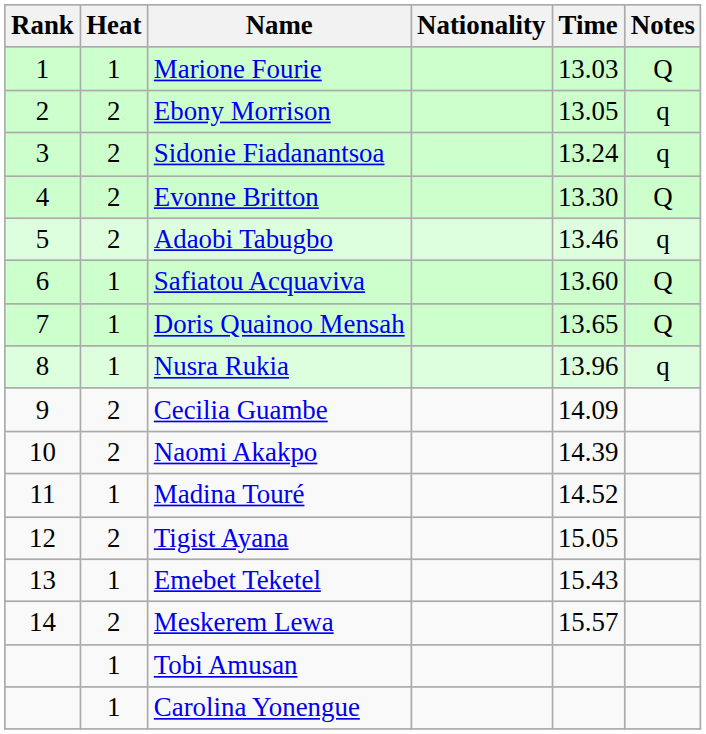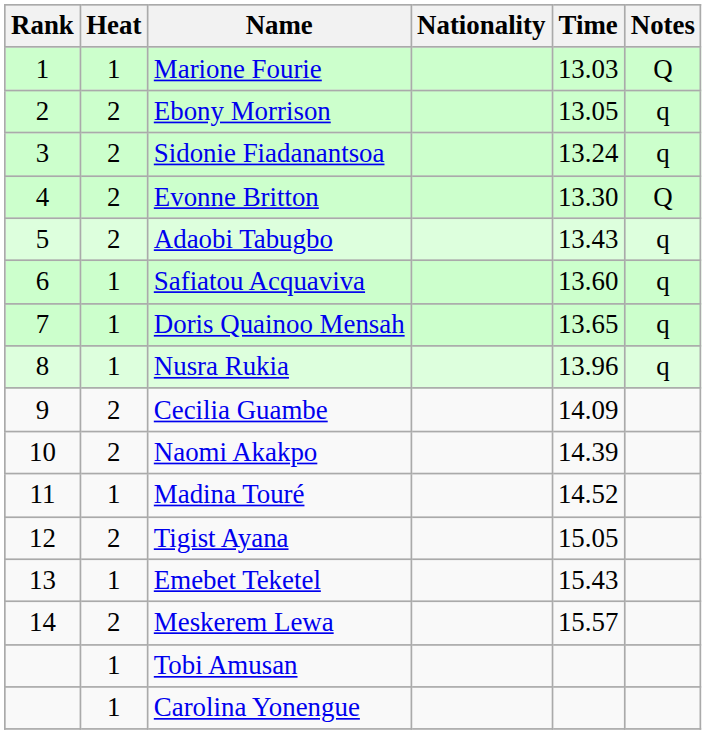 <table class="wikitable sortable" style="text-align:center">
 <tr>
 <th>Rank</th>
 <th>Heat</th>
 <th>Name</th>
 <th>Nationality</th>
 <th>Time</th>
 <th>Notes</th>
 </tr>
 <tr bgcolor=ccffcc>
 <td>1</td>
 <td>1</td>
 <td align=left><a href='#'>Marione Fourie</a></td>
 <td align=left></td>
 <td>13.03</td>
 <td>Q</td>
 </tr>
 <tr bgcolor=ccffcc>
 <td>2</td>
 <td>2</td>
 <td align=left><a href='#'>Ebony Morrison</a></td>
 <td align=left></td>
 <td>13.05</td>
 <td>q</td>
 </tr>
 <tr bgcolor=ccffcc>
 <td>3</td>
 <td>2</td>
 <td align=left><a href='#'>Sidonie Fiadanantsoa</a></td>
 <td align=left></td>
 <td>13.24</td>
 <td>q</td>
 </tr>
 <tr bgcolor=ccffcc>
 <td>4</td>
 <td>2</td>
 <td align=left><a href='#'>Evonne Britton</a></td>
 <td align=left></td>
 <td>13.30</td>
 <td>Q</td>
 </tr>
 <tr bgcolor=ddffdd>
 <td>5</td>
 <td>2</td>
 <td align=left><a href='#'>Adaobi Tabugbo</a></td>
 <td align=left></td>
-<td>13.46</td>
+<td>13.43</td>
 <td>q</td>
 </tr>
 <tr bgcolor=ccffcc>
 <td>6</td>
 <td>1</td>
 <td align=left><a href='#'>Safiatou Acquaviva</a></td>
 <td align=left></td>
 <td>13.60</td>
-<td>Q</td>
+<td>q</td>
 </tr>
 <tr bgcolor=ccffcc>
 <td>7</td>
 <td>1</td>
 <td align=left><a href='#'>Doris Quainoo Mensah</a></td>
 <td align=left></td>
 <td>13.65</td>
-<td>Q</td>
+<td>q</td>
 </tr>
 <tr bgcolor=ddffdd>
 <td>8</td>
 <td>1</td>
 <td align=left><a href='#'>Nusra Rukia</a></td>
 <td align=left></td>
 <td>13.96</td>
 <td>q</td>
 </tr>
 <tr>
 <td>9</td>
 <td>2</td>
 <td align=left><a href='#'>Cecilia Guambe</a></td>
 <td align=left></td>
 <td>14.09</td>
 <td></td>
 </tr>
 <tr>
 <td>10</td>
 <td>2</td>
 <td align=left><a href='#'>Naomi Akakpo</a></td>
 <td align=left></td>
 <td>14.39</td>
 <td></td>
 </tr>
 <tr>
 <td>11</td>
 <td>1</td>
 <td align=left><a href='#'>Madina Touré</a></td>
 <td align=left></td>
 <td>14.52</td>
 <td></td>
 </tr>
 <tr>
 <td>12</td>
 <td>2</td>
 <td align=left><a href='#'>Tigist Ayana</a></td>
 <td align=left></td>
 <td>15.05</td>
 <td></td>
 </tr>
 <tr>
 <td>13</td>
 <td>1</td>
 <td align=left><a href='#'>Emebet Teketel</a></td>
 <td align=left></td>
 <td>15.43</td>
 <td></td>
 </tr>
 <tr>
 <td>14</td>
 <td>2</td>
 <td align=left><a href='#'>Meskerem Lewa</a></td>
 <td align=left></td>
 <td>15.57</td>
 <td></td>
 </tr>
 <tr>
 <td></td>
 <td>1</td>
 <td align="left"><a href='#'>Tobi Amusan</a></td>
 <td align=left></td>
 <td></td>
 <td></td>
 </tr>
 <tr>
 <td></td>
 <td>1</td>
 <td align="left"><a href='#'>Carolina Yonengue</a></td>
 <td align=left></td>
 <td></td>
 <td></td>
 </tr>
 </table>
